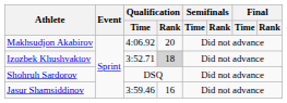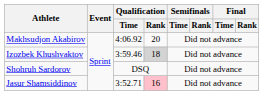 <table class="wikitable" style="font-size:90%">
 <tr>
 <th rowspan=2>Athlete</th>
 <th rowspan=2>Event</th>
 <th colspan=2>Qualification</th>
 <th colspan=2>Semifinals</th>
 <th colspan=2>Final</th>
 </tr>
 <tr style="font-size:95%">
 <th>Time</th>
 <th>Rank</th>
 <th>Time</th>
 <th>Rank</th>
 <th>Time</th>
 <th>Rank</th>
 </tr>
 <tr align=center>
 <td align=left><a href='#'>Makhsudjon Akabirov</a></td>
 <td align=left rowspan=4><a href='#'>Sprint</a></td>
 <td>4:06.92</td>
 <td>20</td>
 <td colspan=4>Did not advance</td>
 </tr>
 <tr align=center>
 <td align=left><a href='#'>Izozbek Khushvaktov</a></td>
-<td>3:52.71</td>
+<td>3:59.46</td>
 <td style="background: lightgrey;">18</td>
 <td colspan=4>Did not advance</td>
 </tr>
 <tr align=center>
 <td align=left><a href='#'>Shohruh Sardorov</a></td>
 <td colspan=2>DSQ</td>
 <td colspan=4>Did not advance</td>
 </tr>
 <tr align=center>
 <td align=left><a href='#'>Jasur Shamsiddinov</a></td>
-<td>3:59.46</td>
-<td>16</td>
+<td>3:52.71</td>
+<td style="background: pink;">16</td>
 <td colspan=4>Did not advance</td>
 </tr>
 </table>
